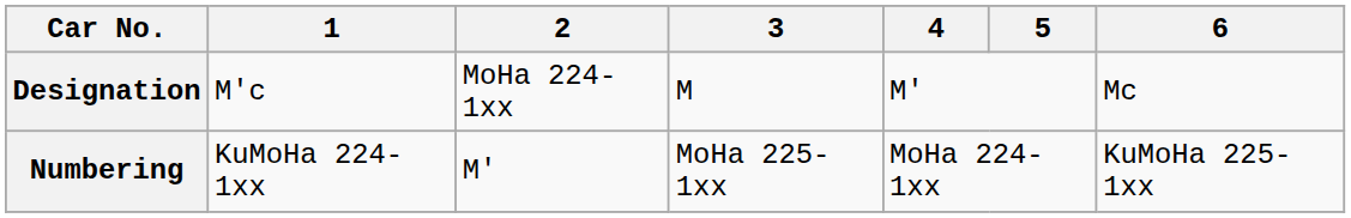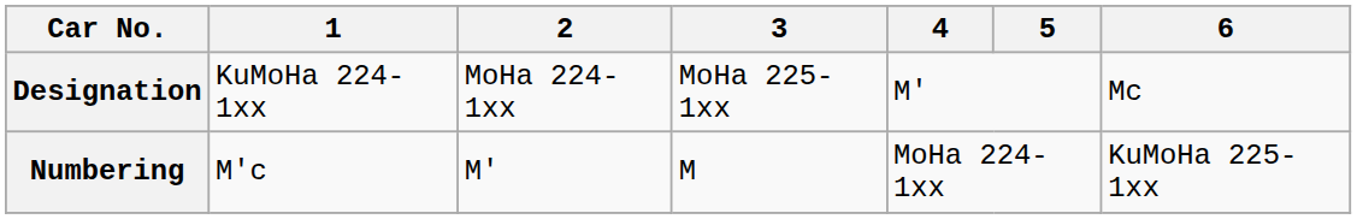 <table class="wikitable">
 <tr>
 <th>Car No.</th>
 <th>1</th>
 <th>2</th>
 <th>3</th>
 <th>4</th>
 <th>5</th>
 <th>6</th>
 </tr>
 <tr>
 <th>Designation</th>
-<td>M'c</td>
+<td>KuMoHa 224-1xx</td>
 <td>MoHa 224-1xx</td>
-<td>M</td>
+<td>MoHa 225-1xx</td>
 <td colspan="2">M'</td>
 <td>Mc</td>
 </tr>
 <tr>
 <th>Numbering</th>
-<td>KuMoHa 224-1xx</td>
+<td>M'c</td>
 <td>M'</td>
-<td>MoHa 225-1xx</td>
+<td>M</td>
 <td colspan="2">MoHa 224-1xx</td>
 <td>KuMoHa 225-1xx</td>
 </tr>
 </table>
